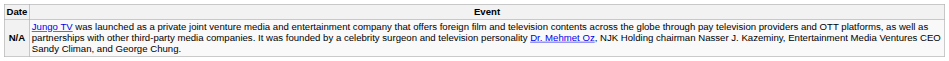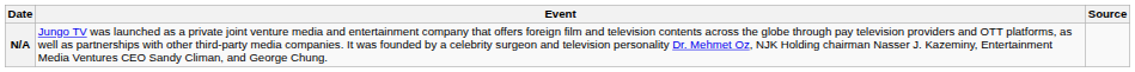 <table class="wikitable">
 <tr>
 <th>Date</th>
 <th>Event</th>
+<th>Source</th>
 </tr>
 <tr>
 <th>N/A</th>
 <td><a href='#'>Jungo TV</a> was launched as a private joint venture media and entertainment company that offers foreign film and television contents across the globe through pay television providers and OTT platforms, as well as partnerships with other third-party media companies. It was founded by a celebrity surgeon and television personality <a href='#'>Dr. Mehmet Oz</a>, NJK Holding chairman Nasser J. Kazeminy, Entertainment Media Ventures CEO Sandy Climan, and George Chung.</td>
+<td></td>
 </tr>
 </table>
